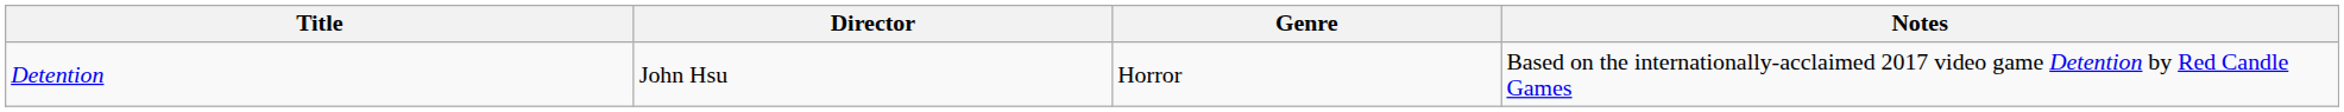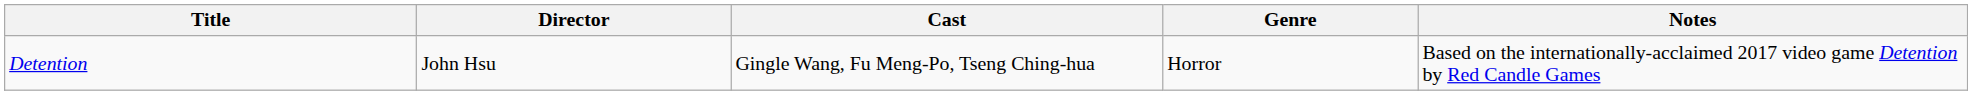 <table class="wikitable sortable" width= "100%">
 <tr>
 <th width=21%>Title</th>
 <th width=16%>Director</th>
+<th class="unsortable" width=22%>Cast</th>
 <th width=13%>Genre</th>
 <th class="unsortable" width=28%>Notes</th>
 </tr>
 <tr>
 <td><em><a href='#'>Detention</a></em></td>
 <td>John Hsu</td>
+<td>Gingle Wang, Fu Meng-Po, Tseng Ching-hua</td>
 <td>Horror</td>
 <td>Based on the internationally-acclaimed 2017 video game <em><a href='#'>Detention</a></em> by <a href='#'>Red Candle Games</a></td>
 </tr>
 </table>
